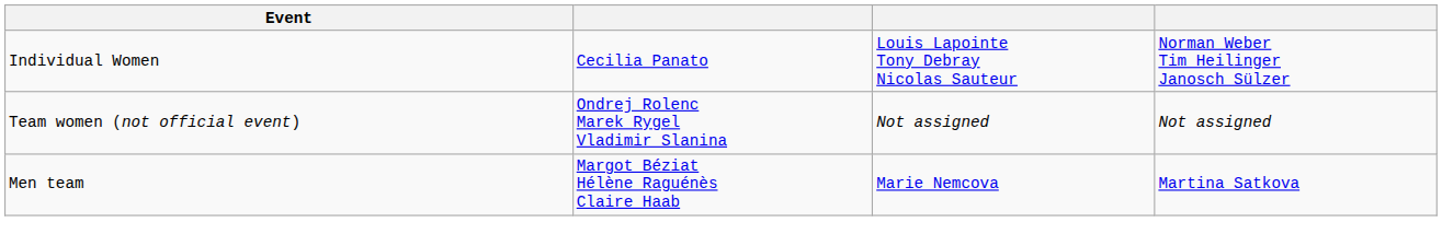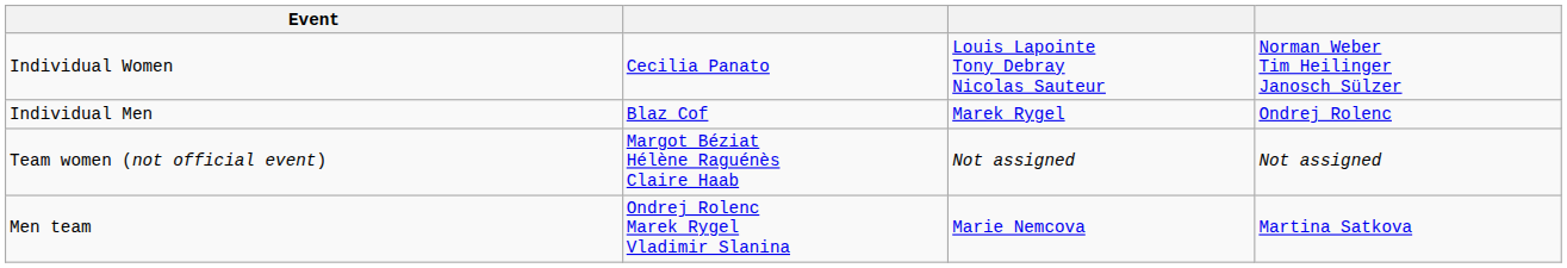 <table class="wikitable" width=75% style="font-size:100%; text-align:left;">
 <tr>
 <th>Event</th>
 <th></th>
 <th></th>
 <th></th>
 </tr>
 <tr>
 <td>Individual Women</td>
 <td><a href='#'>Cecilia Panato</a><br></td>
 <td><a href='#'>Louis Lapointe</a><br><a href='#'>Tony Debray</a><br><a href='#'>Nicolas Sauteur</a><br></td>
 <td><a href='#'>Norman Weber</a><br><a href='#'>Tim Heilinger</a><br><a href='#'>Janosch Sülzer</a><br></td>
 </tr>
 <tr>
+<td>Individual Men</td>
+<td><a href='#'>Blaz Cof</a><br></td>
+<td><a href='#'>Marek Rygel</a><br></td>
+<td><a href='#'>Ondrej Rolenc</a><br></td>
+</tr>
+<tr>
 <td>Team women (<em>not official event</em>)</td>
-<td><a href='#'>Ondrej Rolenc</a><br><a href='#'>Marek Rygel</a><br><a href='#'>Vladimir Slanina</a><br></td>
+<td><a href='#'>Margot Béziat</a><br><a href='#'>Hélène Raguénès</a><br><a href='#'>Claire Haab</a><br></td>
 <td><em>Not assigned</em></td>
 <td><em>Not assigned</em></td>
 </tr>
 <tr>
 <td>Men team</td>
-<td><a href='#'>Margot Béziat</a><br><a href='#'>Hélène Raguénès</a><br><a href='#'>Claire Haab</a><br></td>
+<td><a href='#'>Ondrej Rolenc</a><br><a href='#'>Marek Rygel</a><br><a href='#'>Vladimir Slanina</a><br></td>
 <td><a href='#'>Marie Nemcova</a><br></td>
 <td><a href='#'>Martina Satkova</a><br></td>
 </tr>
 </table>
